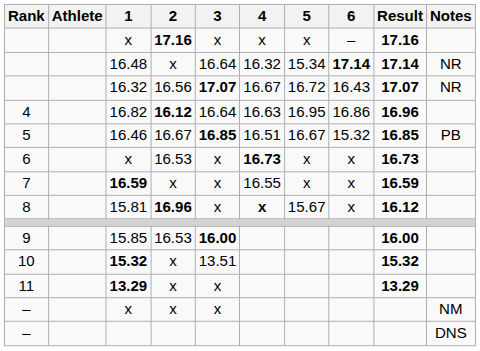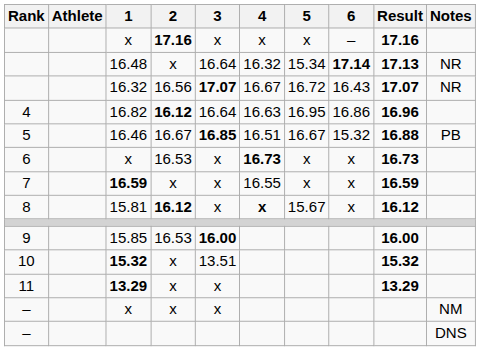 <table class="wikitable sortable" style="text-align:center">
 <tr>
 <th>Rank</th>
 <th>Athlete</th>
 <th>1</th>
 <th>2</th>
 <th>3</th>
 <th>4</th>
 <th>5</th>
 <th>6</th>
 <th>Result</th>
 <th>Notes</th>
 </tr>
 <tr>
 <td></td>
 <td align=left></td>
 <td>x</td>
 <td><strong>17.16</strong></td>
 <td>x</td>
 <td>x</td>
 <td>x</td>
 <td>–</td>
 <td><strong>17.16</strong></td>
 <td></td>
 </tr>
 <tr>
 <td></td>
 <td align=left></td>
 <td>16.48</td>
 <td>x</td>
 <td>16.64</td>
 <td>16.32</td>
 <td>15.34</td>
 <td><strong>17.14</strong></td>
-<td><strong>17.14</strong></td>
+<td><strong>17.13</strong></td>
 <td>NR</td>
 </tr>
 <tr>
 <td></td>
 <td align=left></td>
 <td>16.32</td>
 <td>16.56</td>
 <td><strong>17.07</strong></td>
 <td>16.67</td>
 <td>16.72</td>
 <td>16.43</td>
 <td><strong>17.07</strong></td>
 <td>NR</td>
 </tr>
 <tr>
 <td>4</td>
 <td align=left></td>
 <td>16.82</td>
 <td><strong>16.12</strong></td>
 <td>16.64</td>
 <td>16.63</td>
 <td>16.95</td>
 <td>16.86</td>
 <td><strong>16.96</strong></td>
 <td></td>
 </tr>
 <tr>
 <td>5</td>
 <td align=left></td>
 <td>16.46</td>
 <td>16.67</td>
 <td><strong>16.85</strong></td>
 <td>16.51</td>
 <td>16.67</td>
 <td>15.32</td>
-<td><strong>16.85</strong></td>
+<td><strong>16.88</strong></td>
 <td>PB</td>
 </tr>
 <tr>
 <td>6</td>
 <td align=left></td>
 <td>x</td>
 <td>16.53</td>
 <td>x</td>
 <td><strong>16.73</strong></td>
 <td>x</td>
 <td>x</td>
 <td><strong>16.73</strong></td>
 <td></td>
 </tr>
 <tr>
 <td>7</td>
 <td align=left></td>
 <td><strong>16.59</strong></td>
 <td>x</td>
 <td>x</td>
 <td>16.55</td>
 <td>x</td>
 <td>x</td>
 <td><strong>16.59</strong></td>
 <td></td>
 </tr>
 <tr>
 <td>8</td>
 <td align=left></td>
 <td>15.81</td>
-<td><strong>16.96</strong></td>
+<td><strong>16.12</strong></td>
 <td>x</td>
 <td><strong>x</strong></td>
 <td>15.67</td>
 <td>x</td>
 <td><strong>16.12</strong></td>
 <td></td>
 </tr>
 <tr>
 <td colspan=10 bgcolor=lightgray></td>
 </tr>
 <tr>
 <td>9</td>
 <td align=left></td>
 <td>15.85</td>
 <td>16.53</td>
 <td><strong>16.00</strong></td>
 <td></td>
 <td></td>
 <td></td>
 <td><strong>16.00</strong></td>
 <td></td>
 </tr>
 <tr>
 <td>10</td>
 <td align=left></td>
 <td><strong>15.32</strong></td>
 <td>x</td>
 <td>13.51</td>
 <td></td>
 <td></td>
 <td></td>
 <td><strong>15.32</strong></td>
 <td></td>
 </tr>
 <tr>
 <td>11</td>
 <td align=left></td>
 <td><strong>13.29</strong></td>
 <td>x</td>
 <td>x</td>
 <td></td>
 <td></td>
 <td></td>
 <td><strong>13.29</strong></td>
 <td></td>
 </tr>
 <tr>
 <td>–</td>
 <td align=left></td>
 <td>x</td>
 <td>x</td>
 <td>x</td>
 <td></td>
 <td></td>
 <td></td>
 <td></td>
 <td>NM</td>
 </tr>
 <tr>
 <td>–</td>
 <td align=left></td>
 <td></td>
 <td></td>
 <td></td>
 <td></td>
 <td></td>
 <td></td>
 <td></td>
 <td>DNS</td>
 </tr>
 </table>
